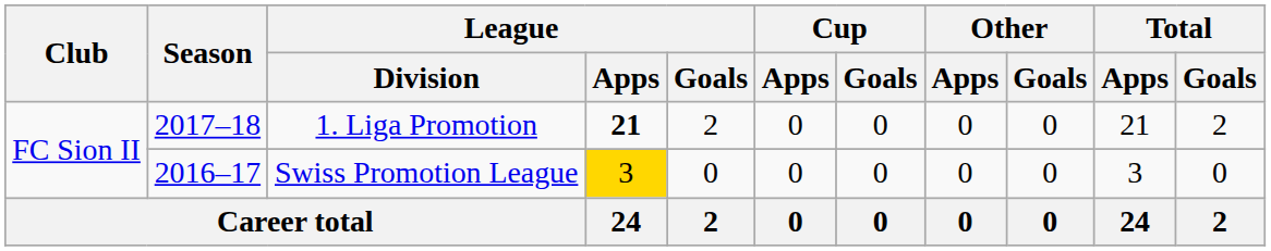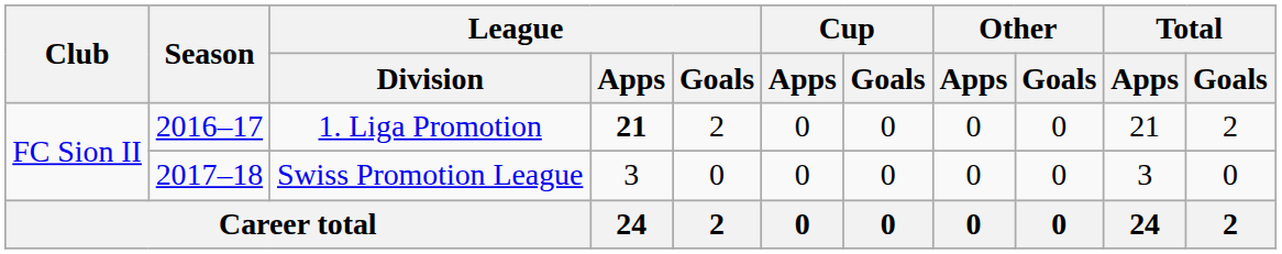 <table class="wikitable" style="text-align:center">
 <tr>
 <th rowspan="2">Club</th>
 <th rowspan="2">Season</th>
 <th colspan="3">League</th>
 <th colspan="2">Cup</th>
 <th colspan="2">Other</th>
 <th colspan="2">Total</th>
 </tr>
 <tr>
 <th>Division</th>
 <th>Apps</th>
 <th>Goals</th>
 <th>Apps</th>
 <th>Goals</th>
 <th>Apps</th>
 <th>Goals</th>
 <th>Apps</th>
 <th>Goals</th>
 </tr>
 <tr>
 <td rowspan="2"><a href='#'>FC Sion II</a></td>
-<td><a href='#'>2017–18</a></td>
+<td><a href='#'>2016–17</a></td>
 <td><a href='#'>1. Liga Promotion</a></td>
 <td><strong>21</strong></td>
 <td>2</td>
 <td>0</td>
 <td>0</td>
 <td>0</td>
 <td>0</td>
 <td>21</td>
 <td>2</td>
 </tr>
 <tr>
-<td><a href='#'>2016–17</a></td>
+<td><a href='#'>2017–18</a></td>
 <td><a href='#'>Swiss Promotion League</a></td>
-<td style="background: gold;">3</td>
+<td>3</td>
 <td>0</td>
 <td>0</td>
 <td>0</td>
 <td>0</td>
 <td>0</td>
 <td>3</td>
 <td>0</td>
 </tr>
 <tr>
 <th colspan="3">Career total</th>
 <th>24</th>
 <th>2</th>
 <th>0</th>
 <th>0</th>
 <th>0</th>
 <th>0</th>
 <th>24</th>
 <th>2</th>
 </tr>
 </table>
